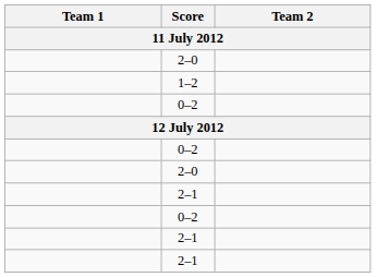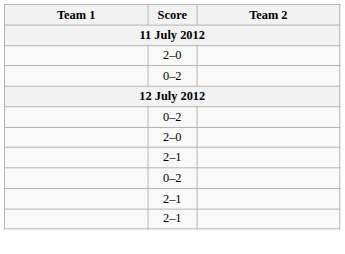 <table class="wikitable" style="text-align: center; font-size:90% ">
 <tr>
 <th align="right" width="160">Team 1</th>
 <th width="50">Score</th>
 <th align="left" width="160">Team 2</th>
 </tr>
 <tr>
 <th colspan=3>11 July 2012</th>
 </tr>
 <tr>
 <td align=right><strong></strong></td>
 <td align=center>2–0</td>
 <td align=left></td>
-</tr>
-<tr>
-<td align=right></td>
-<td align=center>1–2</td>
-<td align=left><strong></strong></td>
 </tr>
 <tr>
 <td align=right></td>
 <td align=center>0–2</td>
 <td align=left><strong></strong></td>
 </tr>
 <tr>
 <th colspan=3>12 July 2012</th>
 </tr>
 <tr>
 <td align=right></td>
 <td align=center>0–2</td>
 <td align=left><strong></strong></td>
 </tr>
 <tr>
 <td align=right><strong></strong></td>
 <td align=center>2–0</td>
 <td align=left></td>
 </tr>
 <tr>
 <td align=right><strong></strong></td>
 <td align=center>2–1</td>
 <td align=left></td>
 </tr>
 <tr>
 <td align=right></td>
 <td align=center>0–2</td>
 <td align=left><strong></strong></td>
 </tr>
 <tr>
 <td align=right><strong></strong></td>
 <td align=center>2–1</td>
 <td align=left></td>
 </tr>
 <tr>
 <td align=right><strong></strong></td>
 <td align=center>2–1</td>
 <td align=left></td>
 </tr>
 </table>
